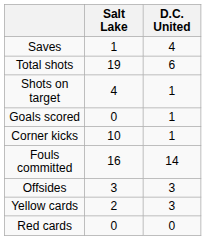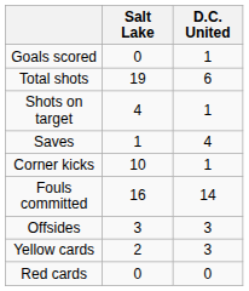 <table class="wikitable" style="text-align: center">
 <tr>
 <th width=100></th>
 <th width=70>Salt Lake</th>
 <th width=70>D.C. United</th>
 </tr>
 <tr>
-<td>Saves</td>
+<td>Goals scored</td>
+<td>0</td>
 <td>1</td>
-<td>4</td>
 </tr>
 <tr>
 <td>Total shots</td>
 <td>19</td>
 <td>6</td>
 </tr>
 <tr>
 <td>Shots on target</td>
 <td>4</td>
 <td>1</td>
 </tr>
 <tr>
-<td>Goals scored</td>
-<td>0</td>
+<td>Saves</td>
 <td>1</td>
+<td>4</td>
 </tr>
 <tr>
 <td>Corner kicks</td>
 <td>10</td>
 <td>1</td>
 </tr>
 <tr>
 <td>Fouls committed</td>
 <td>16</td>
 <td>14</td>
 </tr>
 <tr>
 <td>Offsides</td>
 <td>3</td>
 <td>3</td>
 </tr>
 <tr>
 <td>Yellow cards</td>
 <td>2</td>
 <td>3</td>
 </tr>
 <tr>
 <td>Red cards</td>
 <td>0</td>
 <td>0</td>
 </tr>
 </table>
